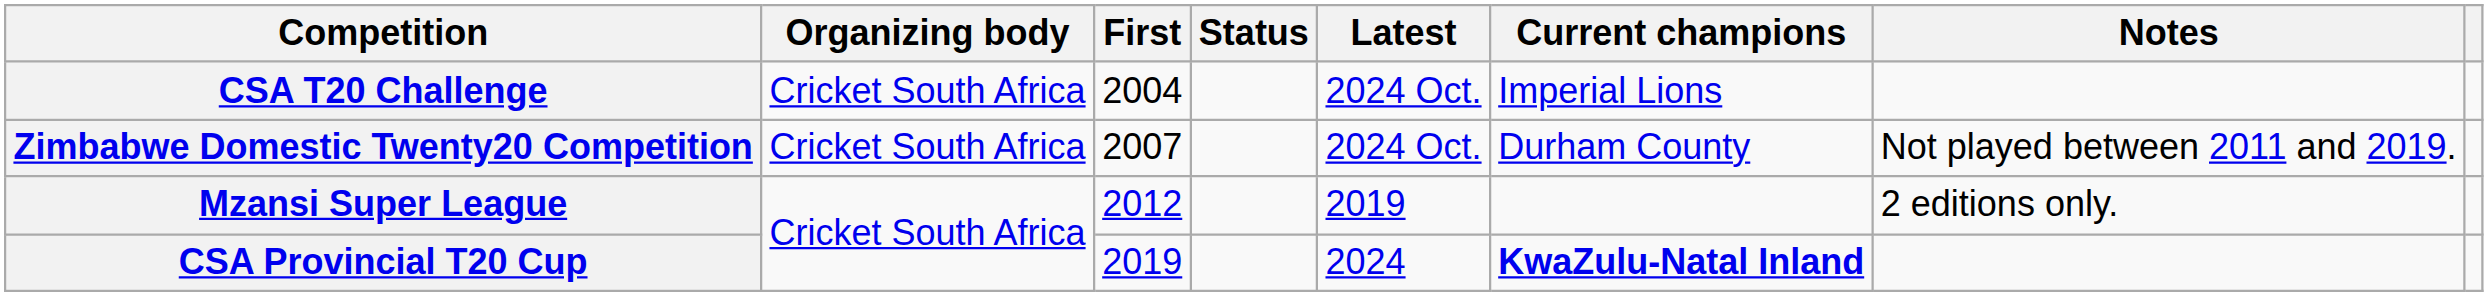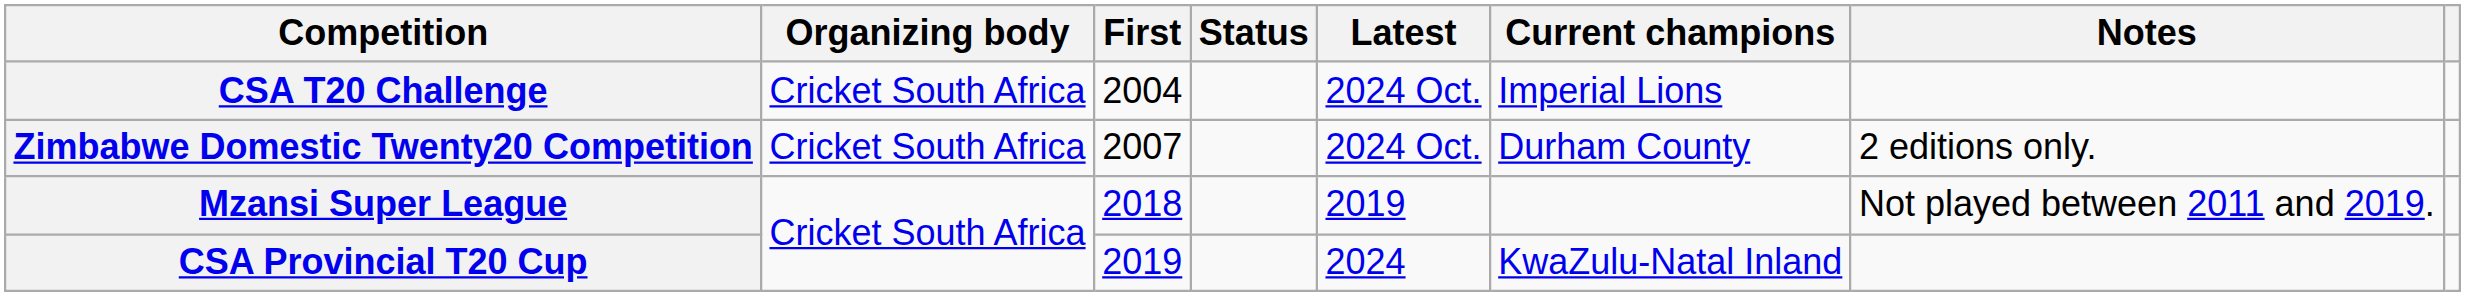 <table class="wikitable sortable plainrowheaders">
 <tr>
 <th scope="col">Competition</th>
 <th scope="col">Organizing body</th>
 <th scope="col">First</th>
 <th scope="col">Status</th>
 <th scope="col">Latest</th>
 <th scope="col">Current champions</th>
 <th scope="col">Notes</th>
 <th scope="col" class="unsortable"></th>
 </tr>
 <tr>
 <th scope="row"><a href='#'>CSA T20 Challenge</a></th>
 <td><a href='#'>Cricket South Africa</a></td>
 <td>2004</td>
 <td></td>
 <td><a href='#'>2024 Oct.</a></td>
 <td><a href='#'>Imperial Lions</a></td>
 <td></td>
 <td></td>
 </tr>
 <tr>
 <th scope="row"><a href='#'>Zimbabwe Domestic Twenty20 Competition</a></th>
 <td><a href='#'>Cricket South Africa</a></td>
 <td>2007</td>
 <td></td>
 <td><a href='#'>2024 Oct.</a></td>
 <td><a href='#'>Durham County</a></td>
-<td>Not played between <a href='#'>2011</a> and <a href='#'>2019</a>.</td>
+<td>2 editions only.</td>
 <td></td>
 </tr>
 <tr>
 <th scope="row"><a href='#'>Mzansi Super League</a></th>
 <td rowspan="2"><a href='#'>Cricket South Africa</a></td>
-<td><a href='#'>2012</a></td>
+<td><a href='#'>2018</a></td>
 <td></td>
 <td><a href='#'>2019</a></td>
 <td></td>
-<td>2 editions only.</td>
+<td>Not played between <a href='#'>2011</a> and <a href='#'>2019</a>.</td>
 <td></td>
 </tr>
 <tr>
 <th scope="row"><a href='#'>CSA Provincial T20 Cup</a></th>
 <td><a href='#'>2019</a></td>
 <td></td>
 <td><a href='#'>2024</a></td>
-<td><strong><a href='#'>KwaZulu-Natal Inland</a></strong></td>
+<td><a href='#'>KwaZulu-Natal Inland</a></td>
 <td></td>
 <td></td>
 </tr>
 </table>
